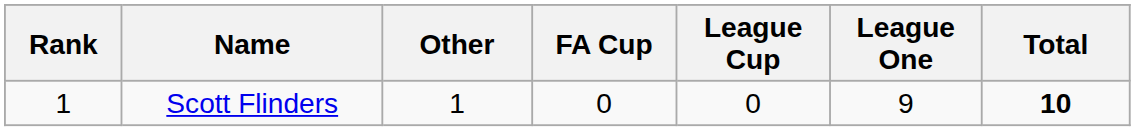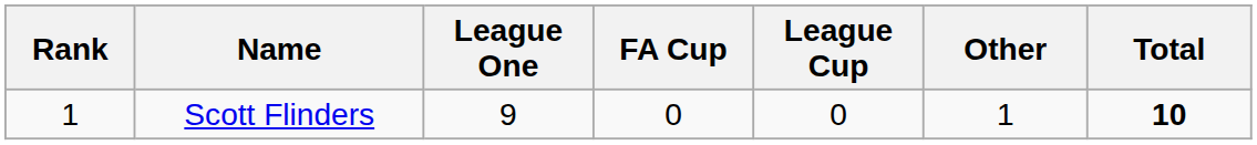 <table class="wikitable" style="font-size: 95%; text-align: center;">
 <tr>
 <th width=60>Rank</th>
 <th width=150>Name</th>
-<th width=80>Other</th>
+<th width=80>League One</th>
 <th width=80>FA Cup</th>
 <th width=80>League Cup</th>
-<th width=80>League One</th>
+<th width=80>Other</th>
 <th width=80><strong>Total</strong></th>
 </tr>
 <tr>
 <td>1</td>
 <td><a href='#'>Scott Flinders</a></td>
-<td>1</td>
+<td>9</td>
 <td>0</td>
 <td>0</td>
-<td>9</td>
+<td>1</td>
 <td><strong>10</strong></td>
 </tr>
 </table>
